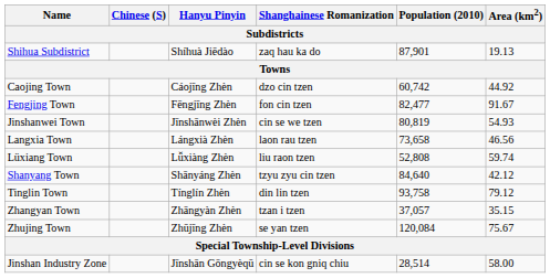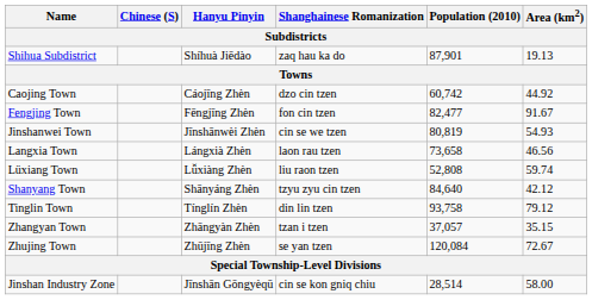 <table class="wikitable">
 <tr>
 <th>Name</th>
 <th><a href='#'>Chinese</a> (<a href='#'>S</a>)</th>
 <th><a href='#'>Hanyu Pinyin</a></th>
 <th><a href='#'>Shanghainese</a> Romanization</th>
 <th>Population (2010)</th>
 <th>Area (km<sup>2</sup>)</th>
 </tr>
 <tr>
 <th colspan="6">Subdistricts</th>
 </tr>
 <tr>
 <td><a href='#'>Shihua Subdistrict</a></td>
 <td></td>
 <td>Shíhuà Jiēdào</td>
 <td>zaq hau ka do</td>
 <td>87,901</td>
 <td>19.13</td>
 </tr>
 <tr>
 <th colspan="6">Towns</th>
 </tr>
 <tr>
 <td>Caojing Town</td>
 <td></td>
 <td>Cáojīng Zhèn</td>
 <td>dzo cin tzen</td>
 <td>60,742</td>
 <td>44.92</td>
 </tr>
 <tr>
 <td><a href='#'>Fengjing</a> Town</td>
 <td></td>
 <td>Fēngjīng Zhèn</td>
 <td>fon cin tzen</td>
 <td>82,477</td>
 <td>91.67</td>
 </tr>
 <tr>
 <td>Jinshanwei Town</td>
 <td></td>
 <td>Jīnshānwèi Zhèn</td>
 <td>cin se we tzen</td>
 <td>80,819</td>
 <td>54.93</td>
 </tr>
 <tr>
 <td>Langxia Town</td>
 <td></td>
 <td>Lángxià Zhèn</td>
 <td>laon rau tzen</td>
 <td>73,658</td>
 <td>46.56</td>
 </tr>
 <tr>
 <td>Lüxiang Town</td>
 <td></td>
 <td>Lǚxiàng Zhèn</td>
 <td>liu raon tzen</td>
 <td>52,808</td>
 <td>59.74</td>
 </tr>
 <tr>
 <td><a href='#'>Shanyang</a> Town</td>
 <td></td>
 <td>Shānyáng Zhèn</td>
 <td>tzyu zyu cin tzen</td>
 <td>84,640</td>
 <td>42.12</td>
 </tr>
 <tr>
 <td>Tinglin Town</td>
 <td></td>
 <td>Tínglín Zhèn</td>
 <td>din lin tzen</td>
 <td>93,758</td>
 <td>79.12</td>
 </tr>
 <tr>
 <td>Zhangyan Town</td>
 <td></td>
 <td>Zhāngyàn Zhèn</td>
 <td>tzan i tzen</td>
 <td>37,057</td>
 <td>35.15</td>
 </tr>
 <tr>
 <td>Zhujing Town</td>
 <td></td>
 <td>Zhūjīng Zhèn</td>
 <td>se yan tzen</td>
 <td>120,084</td>
-<td>75.67</td>
+<td>72.67</td>
 </tr>
 <tr>
 <th colspan="6">Special Township-Level Divisions</th>
 </tr>
 <tr>
 <td>Jinshan Industry Zone</td>
 <td></td>
 <td>Jīnshān Gōngyèqū</td>
 <td>cin se kon gniq chiu</td>
 <td>28,514</td>
 <td>58.00</td>
 </tr>
 </table>
